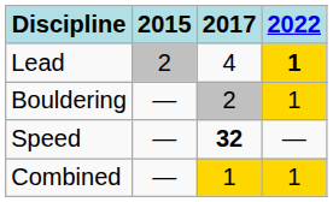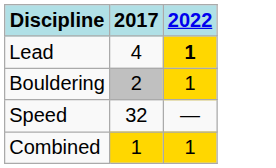 <table class="wikitable" style="text-align: center;">
 <tr>
 <th style="background: #b0e0e6;">Discipline</th>
-<th style="background: #b0e0e6;">2015</th>
 <th style="background: #b0e0e6;">2017</th>
 <th style="background: #b0e0e6;"><a href='#'>2022</a></th>
 </tr>
 <tr>
 <td align="left">Lead</td>
-<td style="background: Silver;">2</td>
 <td>4</td>
 <td style="background: Gold;"><strong>1</strong></td>
 </tr>
 <tr>
 <td align="left">Bouldering</td>
-<td>—</td>
 <td style="background: Silver;">2</td>
 <td style="background: Gold;">1</td>
 </tr>
 <tr>
 <td align="left">Speed</td>
-<td>—</td>
-<td><strong>32</strong></td>
+<td>32</td>
 <td>—</td>
 </tr>
 <tr>
 <td align="left">Combined</td>
-<td>—</td>
 <td style="background: Gold;">1</td>
 <td style="background: Gold;">1</td>
 </tr>
 </table>
